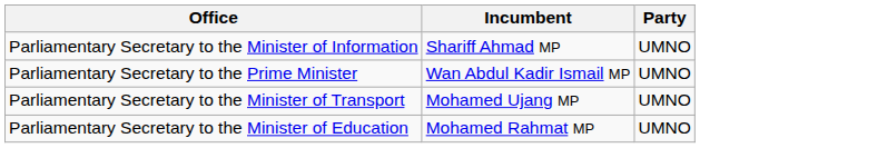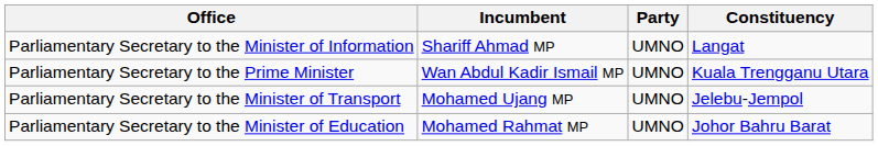 <table class="sortable wikitable">
 <tr>
 <th>Office</th>
 <th>Incumbent</th>
 <th>Party</th>
+<th>Constituency</th>
 </tr>
 <tr>
 <td>Parliamentary Secretary to the <a href='#'>Minister of Information</a></td>
 <td><a href='#'>Shariff Ahmad</a> <small>MP</small></td>
 <td>UMNO</td>
+<td><a href='#'>Langat</a></td>
 </tr>
 <tr>
 <td>Parliamentary Secretary to the <a href='#'>Prime Minister</a></td>
 <td><a href='#'>Wan Abdul Kadir Ismail</a> <small>MP</small></td>
 <td>UMNO</td>
+<td><a href='#'>Kuala Trengganu Utara</a></td>
 </tr>
 <tr>
 <td>Parliamentary Secretary to the <a href='#'>Minister of Transport</a></td>
 <td><a href='#'>Mohamed Ujang</a> <small>MP</small></td>
 <td>UMNO</td>
+<td><a href='#'>Jelebu</a>-<a href='#'>Jempol</a></td>
 </tr>
 <tr>
 <td>Parliamentary Secretary to the <a href='#'>Minister of Education</a></td>
 <td><a href='#'>Mohamed Rahmat</a> <small>MP</small></td>
 <td>UMNO</td>
+<td><a href='#'>Johor Bahru Barat</a></td>
 </tr>
 </table>
